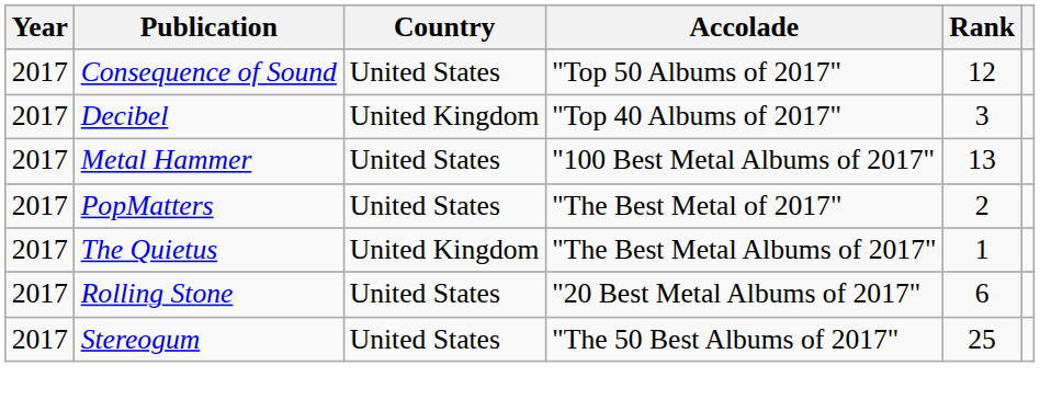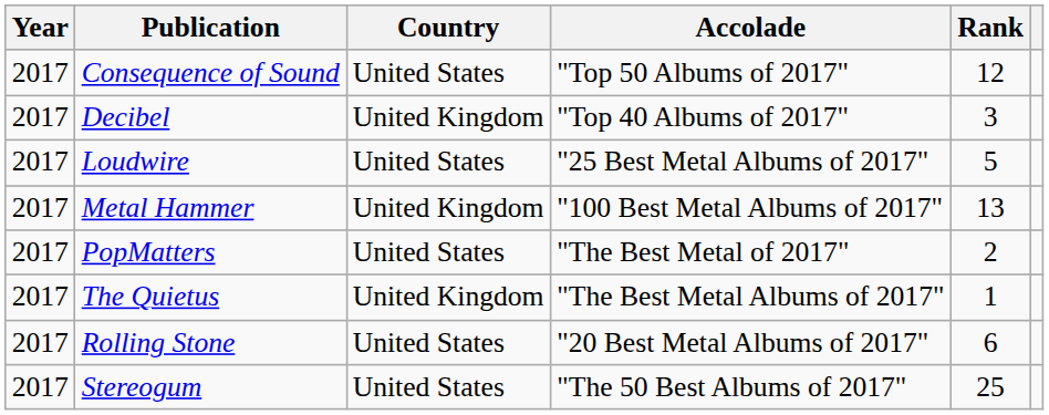 <table class="sortable wikitable">
 <tr>
 <th>Year</th>
 <th>Publication</th>
 <th>Country</th>
 <th>Accolade</th>
 <th>Rank</th>
 <th class="unsortable"></th>
 </tr>
 <tr>
 <td align=center>2017</td>
 <td><em><a href='#'>Consequence of Sound</a></em></td>
 <td>United States</td>
 <td>"Top 50 Albums of 2017"</td>
 <td align=center>12</td>
 <td></td>
 </tr>
 <tr>
 <td align=center>2017</td>
 <td><em><a href='#'>Decibel</a></em></td>
 <td>United Kingdom</td>
 <td>"Top 40 Albums of 2017"</td>
 <td align=center>3</td>
 <td></td>
 </tr>
 <tr>
 <td align=center>2017</td>
+<td><em><a href='#'>Loudwire</a></em></td>
+<td>United States</td>
+<td>"25 Best Metal Albums of 2017"</td>
+<td align=center>5</td>
+<td></td>
+</tr>
+<tr>
+<td align=center>2017</td>
 <td><em><a href='#'>Metal Hammer</a></em></td>
-<td>United States</td>
+<td>United Kingdom</td>
 <td>"100 Best Metal Albums of 2017"</td>
 <td align=center>13</td>
 <td></td>
 </tr>
 <tr>
 <td align=center>2017</td>
 <td><em><a href='#'>PopMatters</a></em></td>
 <td>United States</td>
 <td>"The Best Metal of 2017"</td>
 <td align=center>2</td>
 <td></td>
 </tr>
 <tr>
 <td align=center>2017</td>
 <td><em><a href='#'>The Quietus</a></em></td>
 <td>United Kingdom</td>
 <td>"The Best Metal Albums of 2017"</td>
 <td align=center>1</td>
 <td></td>
 </tr>
 <tr>
 <td align=center>2017</td>
 <td><em><a href='#'>Rolling Stone</a></em></td>
 <td>United States</td>
 <td>"20 Best Metal Albums of 2017"</td>
 <td align=center>6</td>
 <td></td>
 </tr>
 <tr>
 <td align=center>2017</td>
 <td><em><a href='#'>Stereogum</a></em></td>
 <td>United States</td>
 <td>"The 50 Best Albums of 2017"</td>
 <td align=center>25</td>
 <td></td>
 </tr>
 </table>
